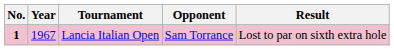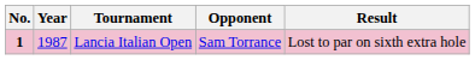 <table class="wikitable" style="font-size:95%;">
 <tr>
 <th>No.</th>
 <th>Year</th>
 <th>Tournament</th>
 <th>Opponent</th>
 <th>Result</th>
 </tr>
 <tr style="background:#F2C1D1;">
 <td align=center><strong>1</strong></td>
-<td><a href='#'>1967</a></td>
+<td><a href='#'>1987</a></td>
 <td><a href='#'>Lancia Italian Open</a></td>
 <td> <a href='#'>Sam Torrance</a></td>
 <td>Lost to par on sixth extra hole</td>
 </tr>
 </table>
